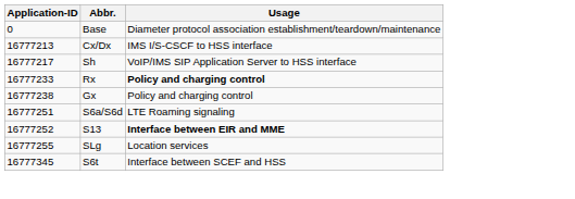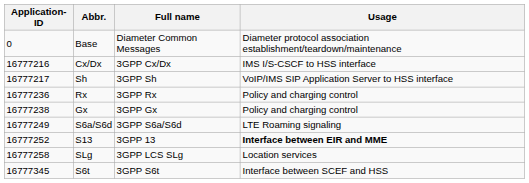 <table class="wikitable sortable">
 <tr>
 <th align=left>Application-ID</th>
 <th>Abbr.</th>
+<th>Full name</th>
 <th>Usage</th>
 </tr>
 <tr>
 <td>0</td>
 <td>Base</td>
+<td>Diameter Common Messages</td>
 <td>Diameter protocol association establishment/teardown/maintenance</td>
 </tr>
 <tr>
-<td>16777213</td>
+<td>16777216</td>
 <td>Cx/Dx</td>
+<td>3GPP Cx/Dx</td>
 <td>IMS I/S-CSCF to HSS interface</td>
 </tr>
 <tr>
 <td>16777217</td>
 <td>Sh</td>
+<td>3GPP Sh</td>
 <td>VoIP/IMS SIP Application Server to HSS interface</td>
 </tr>
 <tr>
-<td>16777233</td>
+<td>16777236</td>
 <td>Rx</td>
-<td><strong>Policy and charging control</strong></td>
+<td>3GPP Rx</td>
+<td>Policy and charging control</td>
 </tr>
 <tr>
 <td>16777238</td>
 <td>Gx</td>
+<td>3GPP Gx</td>
 <td>Policy and charging control</td>
 </tr>
 <tr>
-<td>16777251</td>
+<td>16777249</td>
 <td>S6a/S6d</td>
+<td>3GPP S6a/S6d</td>
 <td>LTE Roaming signaling</td>
 </tr>
 <tr>
 <td>16777252</td>
 <td>S13</td>
+<td>3GPP 13</td>
 <td><strong>Interface between EIR and MME</strong></td>
 </tr>
 <tr>
-<td>16777255</td>
+<td>16777258</td>
 <td>SLg</td>
+<td>3GPP LCS SLg</td>
 <td>Location services</td>
 </tr>
 <tr>
 <td>16777345</td>
 <td>S6t</td>
+<td>3GPP S6t</td>
 <td>Interface between SCEF and HSS</td>
 </tr>
 </table>
